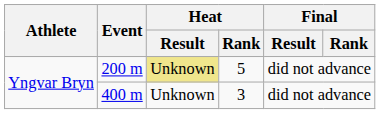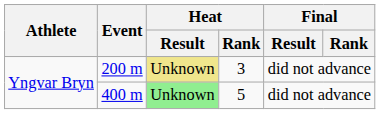 <table class="wikitable sortable">
 <tr>
 <th rowspan="2">Athlete</th>
 <th rowspan="2">Event</th>
 <th colspan="2">Heat</th>
 <th colspan="2">Final</th>
 </tr>
 <tr>
 <th>Result</th>
 <th>Rank</th>
 <th>Result</th>
 <th>Rank</th>
 </tr>
 <tr>
 <td rowspan=2><a href='#'>Yngvar Bryn</a></td>
 <td><a href='#'>200 m</a></td>
 <td align="center" style="background: khaki;">Unknown</td>
-<td align="center">5</td>
+<td align="center">3</td>
 <td align="center" colspan=2>did not advance</td>
 </tr>
 <tr>
 <td><a href='#'>400 m</a></td>
-<td align="center">Unknown</td>
-<td align="center">3</td>
+<td align="center" style="background: lightgreen;">Unknown</td>
+<td align="center">5</td>
 <td align="center" colspan=2>did not advance</td>
 </tr>
 </table>
